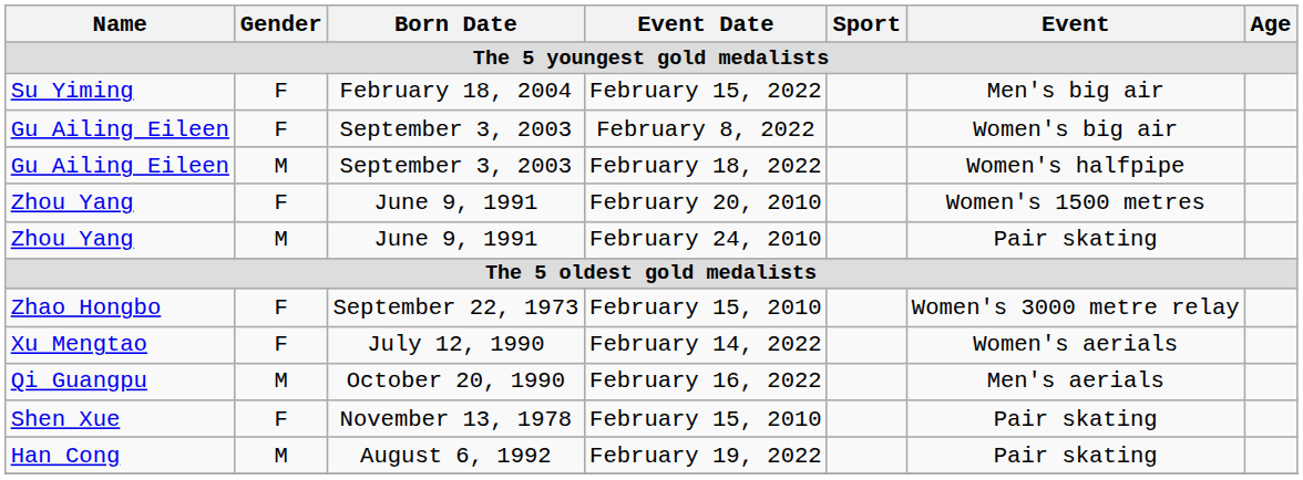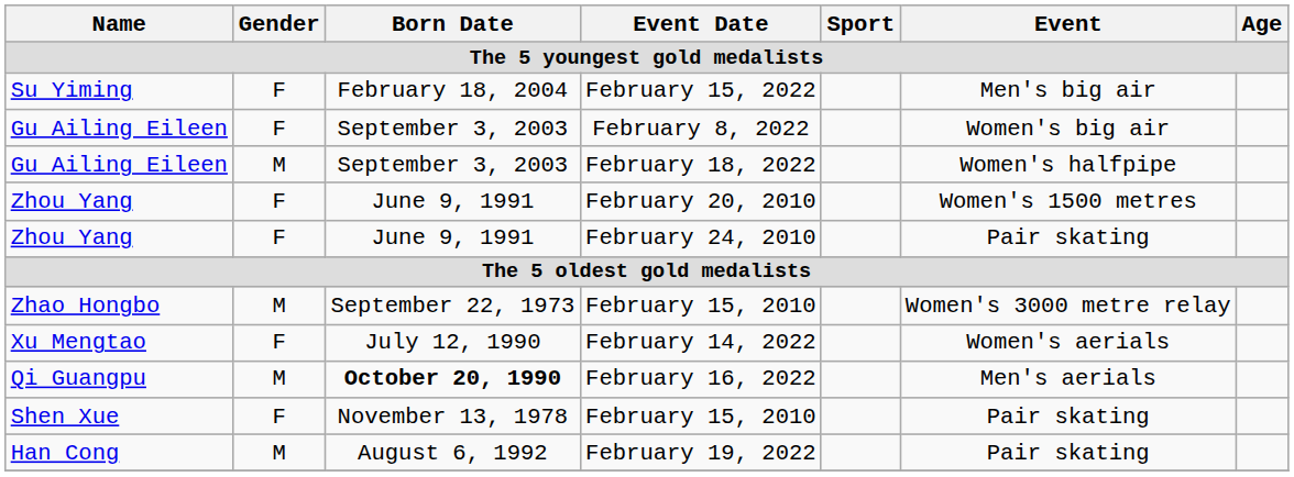 <table class="wikitable" style="text-align: center;">
 <tr>
 <th>Name</th>
 <th>Gender</th>
 <th>Born Date</th>
 <th>Event Date</th>
 <th>Sport</th>
 <th>Event</th>
 <th>Age</th>
 </tr>
 <tr style="background:#ddd;">
 <td colspan="12" style="text-align:center; font-size:90%; line-height:12px;"><strong>The 5 youngest gold medalists</strong></td>
 </tr>
 <tr>
 <td align=left><a href='#'>Su Yiming</a></td>
 <td>F</td>
 <td>February 18, 2004</td>
 <td>February 15, 2022</td>
 <td></td>
 <td>Men's big air</td>
 <td></td>
 </tr>
 <tr>
 <td align=left><a href='#'>Gu Ailing Eileen</a></td>
 <td>F</td>
 <td>September 3, 2003</td>
 <td>February 8, 2022</td>
 <td></td>
 <td>Women's big air</td>
 <td></td>
 </tr>
 <tr>
 <td align=left><a href='#'>Gu Ailing Eileen</a></td>
 <td>M</td>
 <td>September 3, 2003</td>
 <td>February 18, 2022</td>
 <td></td>
 <td>Women's halfpipe</td>
 <td></td>
 </tr>
 <tr>
 <td align=left><a href='#'>Zhou Yang</a></td>
 <td>F</td>
 <td>June 9, 1991</td>
 <td>February 20, 2010</td>
 <td></td>
 <td>Women's 1500 metres</td>
 <td></td>
 </tr>
 <tr>
 <td align=left><a href='#'>Zhou Yang</a></td>
-<td>M</td>
+<td>F</td>
 <td>June 9, 1991</td>
 <td>February 24, 2010</td>
 <td></td>
 <td>Pair skating</td>
 <td></td>
 </tr>
 <tr style="background:#ddd;">
 <td colspan="12" style="text-align:center; font-size:90%; line-height:12px;"><strong>The 5 oldest gold medalists</strong></td>
 </tr>
 <tr>
 <td align=left><a href='#'>Zhao Hongbo</a></td>
-<td>F</td>
+<td>M</td>
 <td>September 22, 1973</td>
 <td>February 15, 2010</td>
 <td></td>
 <td>Women's 3000 metre relay</td>
 <td></td>
 </tr>
 <tr>
 <td align=left><a href='#'>Xu Mengtao</a></td>
 <td>F</td>
 <td>July 12, 1990</td>
 <td>February 14, 2022</td>
 <td></td>
 <td>Women's aerials</td>
 <td></td>
 </tr>
 <tr>
 <td align=left><a href='#'>Qi Guangpu</a></td>
 <td>M</td>
-<td>October 20, 1990</td>
+<td><strong>October 20, 1990</strong></td>
 <td>February 16, 2022</td>
 <td></td>
 <td>Men's aerials</td>
 <td></td>
 </tr>
 <tr>
 <td align=left><a href='#'>Shen Xue</a></td>
 <td>F</td>
 <td>November 13, 1978</td>
 <td>February 15, 2010</td>
 <td></td>
 <td>Pair skating</td>
 <td></td>
 </tr>
 <tr>
 <td align=left><a href='#'>Han Cong</a></td>
 <td>M</td>
 <td>August 6, 1992</td>
 <td>February 19, 2022</td>
 <td></td>
 <td>Pair skating</td>
 <td></td>
 </tr>
 <tr>
 </tr>
 </table>
